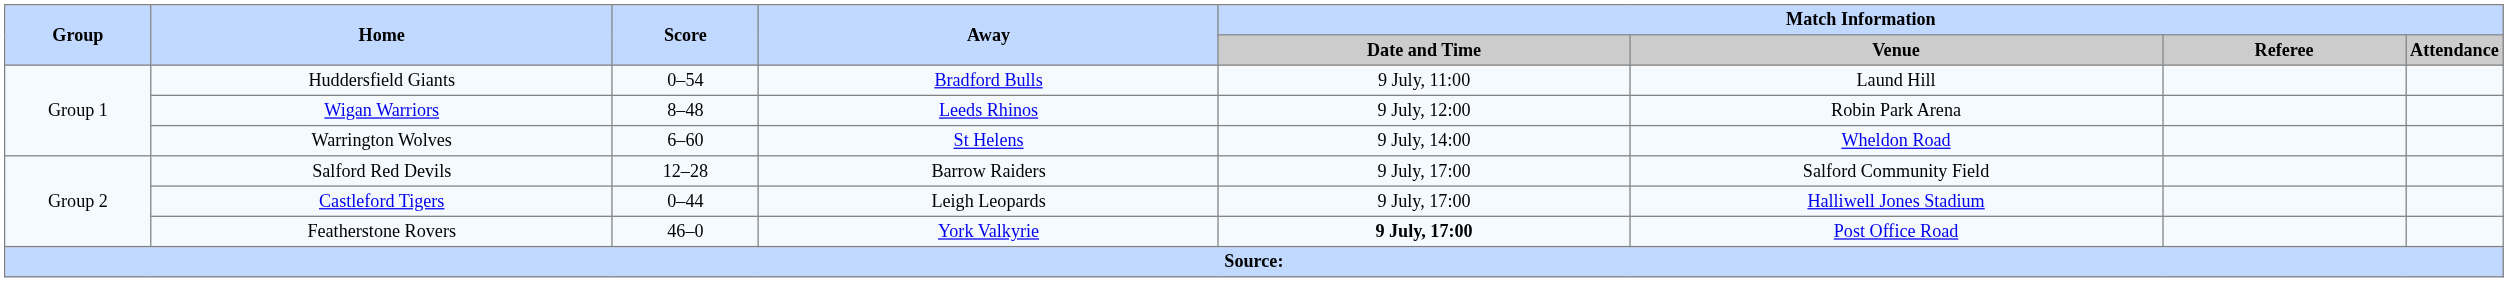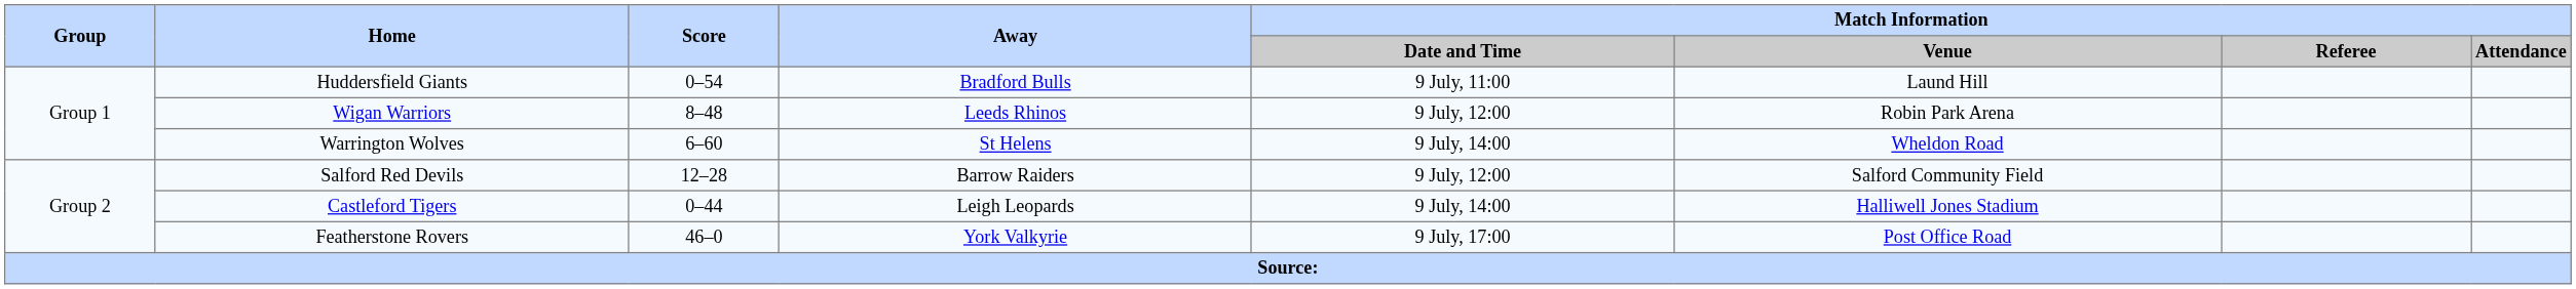 <table border=1 style="border-collapse:collapse; font-size:90%; text-align:center;" cellpadding=3 cellspacing=0 width=100%>
 <tr bgcolor=#C1D8FF>
 <th scope="col" rowspan=2 width=6%>Group</th>
 <th scope="col" rowspan=2 width=19%>Home</th>
 <th scope="col" rowspan=2 width=6%>Score</th>
 <th scope="col" rowspan=2 width=19%>Away</th>
 <th colspan=4>Match Information</th>
 </tr>
 <tr bgcolor=#CCCCCC>
 <th scope="col" width=17%>Date and Time</th>
 <th scope="col" width=22%>Venue</th>
 <th scope="col" width=10%>Referee</th>
 <th scope="col" width=7%>Attendance</th>
 </tr>
 <tr bgcolor=#F5FAFF>
 <td rowspan=3>Group 1</td>
 <td> Huddersfield Giants</td>
 <td>0–54</td>
 <td> <a href='#'>Bradford Bulls</a></td>
 <td>9 July, 11:00</td>
 <td>Laund Hill</td>
 <td></td>
 <td></td>
 </tr>
 <tr bgcolor=#F5FAFF>
 <td> <a href='#'>Wigan Warriors</a></td>
 <td>8–48</td>
 <td> <a href='#'>Leeds Rhinos</a></td>
 <td>9 July, 12:00</td>
 <td>Robin Park Arena</td>
 <td></td>
 <td></td>
 </tr>
 <tr bgcolor=#F5FAFF>
 <td> Warrington Wolves</td>
 <td>6–60</td>
 <td> <a href='#'>St Helens</a></td>
 <td>9 July, 14:00</td>
 <td><a href='#'>Wheldon Road</a></td>
 <td></td>
 <td></td>
 </tr>
 <tr bgcolor=#F5FAFF>
 <td rowspan=3>Group 2</td>
 <td> Salford Red Devils</td>
 <td>12–28</td>
 <td> Barrow Raiders</td>
-<td>9 July, 17:00</td>
+<td>9 July, 12:00</td>
 <td>Salford Community Field</td>
 <td></td>
 <td></td>
 </tr>
 <tr bgcolor=#F5FAFF>
 <td> <a href='#'>Castleford Tigers</a></td>
 <td>0–44</td>
 <td> Leigh Leopards</td>
-<td>9 July, 17:00</td>
+<td>9 July, 14:00</td>
 <td><a href='#'>Halliwell Jones Stadium</a></td>
 <td></td>
 <td></td>
 </tr>
 <tr bgcolor=#F5FAFF>
 <td> Featherstone Rovers</td>
 <td>46–0</td>
 <td> <a href='#'>York Valkyrie</a></td>
-<td><strong>9 July, 17:00</strong></td>
+<td>9 July, 17:00</td>
 <td><a href='#'>Post Office Road</a></td>
 <td></td>
 <td></td>
 </tr>
 <tr style="background:#c1d8ff;">
 <th colspan=8>Source:</th>
 </tr>
 </table>
